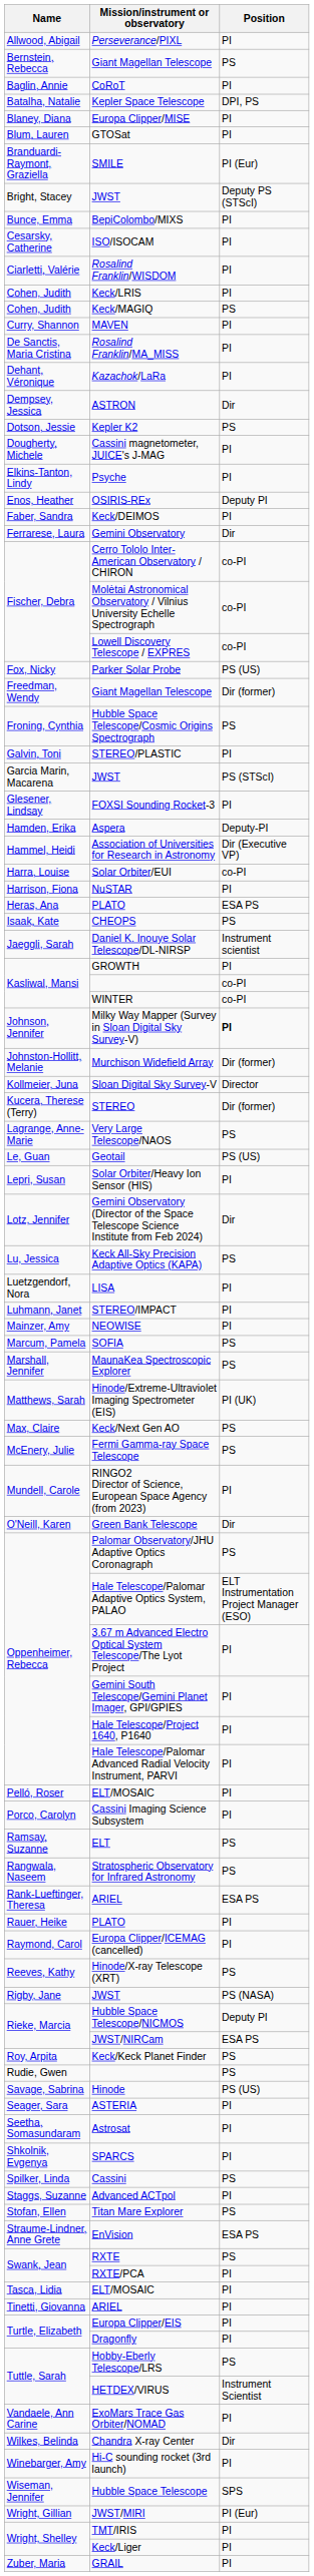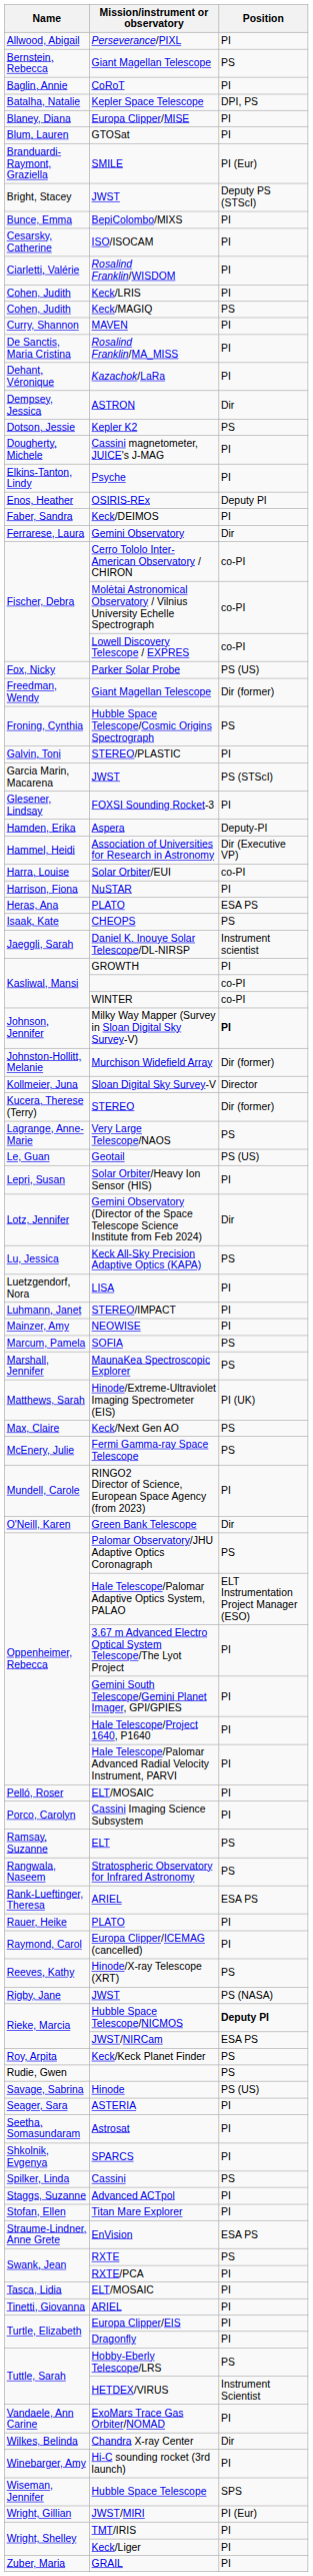 <table class="wikitable sortable" style="width:75%; background:light color">
 <tr>
 <th>Name</th>
 <th>Mission/instrument or observatory</th>
 <th>Position</th>
 </tr>
 <tr>
 <td><a href='#'>Allwood, Abigail</a></td>
 <td><a href='#'><em>Perseverance</em></a>/<a href='#'>PIXL</a></td>
 <td>PI</td>
 </tr>
 <tr>
 <td><a href='#'>Bernstein, Rebecca</a></td>
 <td><a href='#'>Giant Magellan Telescope</a></td>
 <td>PS</td>
 </tr>
 <tr>
 <td><a href='#'>Baglin, Annie</a></td>
 <td><a href='#'>CoRoT</a></td>
 <td>PI</td>
 </tr>
 <tr>
 <td><a href='#'>Batalha, Natalie</a></td>
 <td><a href='#'>Kepler Space Telescope</a></td>
 <td>DPI, PS</td>
 </tr>
 <tr>
 <td><a href='#'>Blaney, Diana</a></td>
 <td><a href='#'>Europa Clipper</a>/<a href='#'>MISE</a></td>
 <td>PI</td>
 </tr>
 <tr>
 <td><a href='#'>Blum, Lauren</a></td>
 <td>GTOSat</td>
 <td>PI</td>
 </tr>
 <tr>
 <td><a href='#'>Branduardi-Raymont, Graziella</a></td>
 <td><a href='#'>SMILE</a></td>
 <td>PI (Eur)</td>
 </tr>
 <tr>
 <td>Bright, Stacey</td>
 <td><a href='#'>JWST</a></td>
 <td>Deputy PS (STScI)</td>
 </tr>
 <tr>
 <td><a href='#'>Bunce, Emma</a></td>
 <td><a href='#'>BepiColombo</a>/MIXS</td>
 <td>PI</td>
 </tr>
 <tr>
 <td><a href='#'>Cesarsky, Catherine</a></td>
 <td><a href='#'>ISO</a>/ISOCAM</td>
 <td>PI</td>
 </tr>
 <tr>
 <td><a href='#'>Ciarletti, Valérie</a></td>
 <td><a href='#'><em>Rosalind Franklin</em></a>/<a href='#'>WISDOM</a></td>
 <td>PI</td>
 </tr>
 <tr>
 <td><a href='#'>Cohen, Judith</a></td>
 <td><a href='#'>Keck</a>/LRIS</td>
 <td>PI</td>
 </tr>
 <tr>
 <td><a href='#'>Cohen, Judith</a></td>
 <td><a href='#'>Keck</a>/MAGIQ</td>
 <td>PS</td>
 </tr>
 <tr>
 <td><a href='#'>Curry, Shannon</a></td>
 <td><a href='#'>MAVEN</a></td>
 <td>PI</td>
 </tr>
 <tr>
 <td><a href='#'>De Sanctis, Maria Cristina</a></td>
 <td><a href='#'><em>Rosalind Franklin</em></a>/<a href='#'>MA_MISS</a></td>
 <td>PI</td>
 </tr>
 <tr>
 <td><a href='#'>Dehant, Véronique</a></td>
 <td><em><a href='#'>Kazachok</a></em>/<a href='#'>LaRa</a></td>
 <td>PI</td>
 </tr>
 <tr>
 <td><a href='#'>Dempsey, Jessica</a></td>
 <td><a href='#'>ASTRON</a></td>
 <td>Dir</td>
 </tr>
 <tr>
 <td><a href='#'>Dotson, Jessie</a></td>
 <td><a href='#'>Kepler K2</a></td>
 <td>PS</td>
 </tr>
 <tr>
 <td><a href='#'>Dougherty, Michele</a></td>
 <td><a href='#'>Cassini</a> magnetometer, <a href='#'>JUICE</a>'s J-MAG</td>
 <td>PI</td>
 </tr>
 <tr>
 <td><a href='#'>Elkins-Tanton, Lindy</a></td>
 <td><a href='#'>Psyche</a></td>
 <td>PI</td>
 </tr>
 <tr>
 <td><a href='#'>Enos, Heather</a></td>
 <td><a href='#'>OSIRIS-REx</a></td>
 <td>Deputy PI</td>
 </tr>
 <tr>
 <td><a href='#'>Faber, Sandra</a></td>
 <td><a href='#'>Keck</a>/DEIMOS</td>
 <td>PI</td>
 </tr>
 <tr>
 <td><a href='#'>Ferrarese, Laura</a></td>
 <td><a href='#'>Gemini Observatory</a></td>
 <td>Dir</td>
 </tr>
 <tr>
 <td rowspan="3"><a href='#'>Fischer, Debra</a></td>
 <td><a href='#'>Cerro Tololo Inter-American Observatory</a> / CHIRON</td>
 <td>co-PI</td>
 </tr>
 <tr>
 <td><a href='#'>Molėtai Astronomical Observatory</a> / Vilnius University Echelle Spectrograph</td>
 <td>co-PI </td>
 </tr>
 <tr>
 <td><a href='#'>Lowell Discovery Telescope</a> / <a href='#'>EXPRES</a></td>
 <td>co-PI</td>
 </tr>
 <tr>
 <td><a href='#'>Fox, Nicky</a></td>
 <td><a href='#'>Parker Solar Probe</a></td>
 <td>PS (US)</td>
 </tr>
 <tr>
 <td><a href='#'>Freedman, Wendy</a></td>
 <td><a href='#'>Giant Magellan Telescope</a></td>
 <td>Dir (former)</td>
 </tr>
 <tr>
 <td><a href='#'>Froning, Cynthia</a></td>
 <td><a href='#'>Hubble Space Telescope</a>/<a href='#'>Cosmic Origins Spectrograph</a></td>
 <td>PS</td>
 </tr>
 <tr>
 <td><a href='#'>Galvin, Toni</a></td>
 <td><a href='#'>STEREO</a>/PLASTIC</td>
 <td>PI</td>
 </tr>
 <tr>
 <td>Garcia Marin, Macarena</td>
 <td><a href='#'>JWST</a></td>
 <td>PS (STScI)</td>
 </tr>
 <tr>
 <td><a href='#'>Glesener, Lindsay</a></td>
 <td><a href='#'>FOXSI Sounding Rocket</a>-3</td>
 <td>PI</td>
 </tr>
 <tr>
 <td><a href='#'>Hamden, Erika</a></td>
 <td><a href='#'>Aspera</a></td>
 <td>Deputy-PI</td>
 </tr>
 <tr>
 <td><a href='#'>Hammel, Heidi</a></td>
 <td><a href='#'>Association of Universities for Research in Astronomy</a></td>
 <td>Dir (Executive VP)</td>
 </tr>
 <tr>
 <td><a href='#'>Harra, Louise</a></td>
 <td><a href='#'>Solar Orbiter</a>/EUI</td>
 <td>co-PI</td>
 </tr>
 <tr>
 <td><a href='#'>Harrison, Fiona</a></td>
 <td><a href='#'>NuSTAR</a></td>
 <td>PI</td>
 </tr>
 <tr>
 <td><a href='#'>Heras, Ana</a></td>
 <td><a href='#'>PLATO</a></td>
 <td>ESA PS</td>
 </tr>
 <tr>
 <td><a href='#'>Isaak, Kate</a></td>
 <td><a href='#'>CHEOPS</a></td>
 <td>PS</td>
 </tr>
 <tr>
 <td><a href='#'>Jaeggli, Sarah</a></td>
 <td><a href='#'>Daniel K. Inouye Solar Telescope</a>/DL-NIRSP</td>
 <td>Instrument scientist</td>
 </tr>
 <tr>
 <td rowspan="3"><a href='#'>Kasliwal, Mansi</a></td>
 <td>GROWTH</td>
 <td>PI</td>
 </tr>
 <tr>
 <td></td>
 <td>co-PI</td>
 </tr>
 <tr>
 <td>WINTER</td>
 <td>co-PI</td>
 </tr>
 <tr>
 <td><a href='#'>Johnson, Jennifer</a></td>
 <td>Milky Way Mapper (Survey in <a href='#'>Sloan Digital Sky Survey</a>-V)</td>
 <td><strong>PI</strong></td>
 </tr>
 <tr>
 <td><a href='#'>Johnston-Hollitt, Melanie</a></td>
 <td><a href='#'> Murchison Widefield Array</a></td>
 <td>Dir (former)</td>
 </tr>
 <tr>
 <td><a href='#'>Kollmeier, Juna</a></td>
 <td><a href='#'>Sloan Digital Sky Survey</a>-V</td>
 <td>Director</td>
 </tr>
 <tr>
 <td><a href='#'>Kucera, Therese</a> (Terry)</td>
 <td><a href='#'>STEREO</a></td>
 <td>Dir (former)</td>
 </tr>
 <tr>
 <td><a href='#'>Lagrange, Anne-Marie</a></td>
 <td><a href='#'>Very Large Telescope</a>/NAOS</td>
 <td>PS</td>
 </tr>
 <tr>
 <td><a href='#'>Le, Guan</a></td>
 <td><a href='#'>Geotail</a></td>
 <td>PS (US)</td>
 </tr>
 <tr>
 <td><a href='#'>Lepri, Susan</a></td>
 <td><a href='#'>Solar Orbiter</a>/Heavy Ion Sensor (HIS)</td>
 <td>PI</td>
 </tr>
 <tr>
 <td><a href='#'>Lotz, Jennifer</a></td>
 <td><a href='#'>Gemini Observatory</a> (Director of the Space Telescope Science Institute from Feb 2024)</td>
 <td>Dir</td>
 </tr>
 <tr>
 <td><a href='#'>Lu, Jessica</a></td>
 <td><a href='#'>Keck All-Sky Precision Adaptive Optics (KAPA)</a></td>
 <td>PS</td>
 </tr>
 <tr>
 <td>Luetzgendorf, Nora</td>
 <td><a href='#'>LISA</a></td>
 <td>PI</td>
 </tr>
 <tr>
 <td><a href='#'>Luhmann, Janet</a></td>
 <td><a href='#'>STEREO</a>/IMPACT</td>
 <td>PI</td>
 </tr>
 <tr>
 <td><a href='#'>Mainzer, Amy</a></td>
 <td><a href='#'>NEOWISE</a></td>
 <td>PI</td>
 </tr>
 <tr>
 <td><a href='#'>Marcum, Pamela</a></td>
 <td><a href='#'>SOFIA</a></td>
 <td>PS</td>
 </tr>
 <tr>
 <td><a href='#'>Marshall, Jennifer</a></td>
 <td><a href='#'>MaunaKea Spectroscopic Explorer</a></td>
 <td>PS</td>
 </tr>
 <tr>
 <td><a href='#'>Matthews, Sarah</a></td>
 <td><a href='#'>Hinode</a>/Extreme-Ultraviolet Imaging Spectrometer (EIS)</td>
 <td>PI (UK)</td>
 </tr>
 <tr>
 <td><a href='#'>Max, Claire</a></td>
 <td><a href='#'>Keck</a>/Next Gen AO</td>
 <td>PS</td>
 </tr>
 <tr>
 <td><a href='#'>McEnery, Julie</a></td>
 <td><a href='#'>Fermi Gamma-ray Space Telescope</a></td>
 <td>PS</td>
 </tr>
 <tr>
 <td><a href='#'>Mundell, Carole</a></td>
 <td>RINGO2<br>Director of Science, European Space Agency (from 2023)</td>
 <td>PI</td>
 </tr>
 <tr>
 <td><a href='#'>O'Neill, Karen</a></td>
 <td><a href='#'>Green Bank Telescope</a></td>
 <td>Dir</td>
 </tr>
 <tr>
 <td rowspan="6"><a href='#'>Oppenheimer, Rebecca</a></td>
 <td><a href='#'>Palomar Observatory</a>/JHU Adaptive Optics Coronagraph</td>
 <td>PS</td>
 </tr>
 <tr>
 <td><a href='#'>Hale Telescope</a>/Palomar Adaptive Optics System, PALAO</td>
 <td>ELT Instrumentation Project Manager (ESO)</td>
 </tr>
 <tr>
 <td><a href='#'>3.67 m Advanced Electro Optical System Telescope</a>/The Lyot Project</td>
 <td>PI</td>
 </tr>
 <tr>
 <td><a href='#'>Gemini South Telescope</a>/<a href='#'>Gemini Planet Imager</a>, GPI/GPIES</td>
 <td>PI</td>
 </tr>
 <tr>
 <td><a href='#'>Hale Telescope</a>/<a href='#'>Project 1640</a>, P1640</td>
 <td>PI</td>
 </tr>
 <tr>
 <td><a href='#'>Hale Telescope</a>/Palomar Advanced Radial Velocity Instrument, PARVI</td>
 <td>PI</td>
 </tr>
 <tr>
 <td><a href='#'>Pelló, Roser</a></td>
 <td><a href='#'>ELT</a>/MOSAIC</td>
 <td>PI</td>
 </tr>
 <tr>
 <td><a href='#'>Porco, Carolyn</a></td>
 <td><a href='#'>Cassini</a> Imaging Science Subsystem</td>
 <td>PI</td>
 </tr>
 <tr>
 <td><a href='#'>Ramsay, Suzanne</a></td>
 <td><a href='#'>ELT</a></td>
 <td>PS</td>
 </tr>
 <tr>
 <td><a href='#'>Rangwala, Naseem</a></td>
 <td><a href='#'>Stratospheric Observatory for Infrared Astronomy</a></td>
 <td>PS</td>
 </tr>
 <tr>
 <td><a href='#'>Rank-Lueftinger, Theresa</a></td>
 <td><a href='#'>ARIEL</a></td>
 <td>ESA PS</td>
 </tr>
 <tr>
 <td><a href='#'>Rauer, Heike</a></td>
 <td><a href='#'>PLATO</a></td>
 <td>PI</td>
 </tr>
 <tr>
 <td><a href='#'>Raymond, Carol</a></td>
 <td><a href='#'>Europa Clipper</a>/<a href='#'>ICEMAG</a> (cancelled)</td>
 <td>PI</td>
 </tr>
 <tr>
 <td><a href='#'>Reeves, Kathy</a></td>
 <td><a href='#'>Hinode</a>/X-ray Telescope (XRT)</td>
 <td>PS</td>
 </tr>
 <tr>
 <td><a href='#'>Rigby, Jane</a></td>
 <td><a href='#'>JWST</a></td>
 <td>PS (NASA)</td>
 </tr>
 <tr>
 <td rowspan="2"><a href='#'>Rieke, Marcia</a></td>
 <td><a href='#'>Hubble Space Telescope</a>/<a href='#'>NICMOS</a></td>
-<td>Deputy PI</td>
+<td><strong>Deputy PI</strong></td>
 </tr>
 <tr>
 <td><a href='#'>JWST</a>/<a href='#'>NIRCam</a></td>
 <td>ESA PS </td>
 </tr>
 <tr>
 <td><a href='#'>Roy, Arpita</a></td>
 <td><a href='#'>Keck</a>/Keck Planet Finder</td>
 <td>PS</td>
 </tr>
 <tr>
 <td>Rudie, Gwen</td>
 <td></td>
 <td>PS</td>
 </tr>
 <tr>
 <td><a href='#'>Savage, Sabrina</a></td>
 <td><a href='#'>Hinode</a></td>
 <td>PS (US)</td>
 </tr>
 <tr>
 <td><a href='#'>Seager, Sara</a></td>
 <td><a href='#'>ASTERIA</a></td>
 <td>PI</td>
 </tr>
 <tr>
 <td><a href='#'>Seetha, Somasundaram</a></td>
 <td><a href='#'>Astrosat</a></td>
 <td>PI</td>
 </tr>
 <tr>
 <td><a href='#'>Shkolnik, Evgenya</a></td>
 <td><a href='#'>SPARCS</a></td>
 <td>PI</td>
 </tr>
 <tr>
 <td><a href='#'>Spilker, Linda</a></td>
 <td><a href='#'>Cassini</a></td>
 <td>PS</td>
 </tr>
 <tr>
 <td><a href='#'>Staggs, Suzanne</a></td>
 <td><a href='#'>Advanced ACTpol</a></td>
 <td>PI</td>
 </tr>
 <tr>
 <td><a href='#'>Stofan, Ellen</a></td>
 <td><a href='#'>Titan Mare Explorer</a></td>
-<td>PS</td>
+<td>PI</td>
 </tr>
 <tr>
 <td><a href='#'>Straume-Lindner, Anne Grete</a></td>
 <td><a href='#'>EnVision</a></td>
 <td>ESA PS</td>
 </tr>
 <tr>
 <td rowspan="2"><a href='#'>Swank, Jean</a></td>
 <td><a href='#'>RXTE</a></td>
 <td>PS</td>
 </tr>
 <tr>
 <td><a href='#'>RXTE</a>/PCA</td>
 <td>PI</td>
 </tr>
 <tr>
 <td><a href='#'>Tasca, Lidia</a></td>
 <td><a href='#'>ELT</a>/MOSAIC</td>
 <td>PI</td>
 </tr>
 <tr>
 <td><a href='#'>Tinetti, Giovanna</a></td>
 <td><a href='#'>ARIEL</a></td>
 <td>PI</td>
 </tr>
 <tr>
 <td rowspan="2"><a href='#'>Turtle, Elizabeth</a></td>
 <td><a href='#'>Europa Clipper</a>/<a href='#'>EIS</a></td>
 <td>PI</td>
 </tr>
 <tr>
 <td><a href='#'>Dragonfly</a></td>
 <td>PI</td>
 </tr>
 <tr>
 <td rowspan="2"><a href='#'>Tuttle, Sarah</a></td>
 <td><a href='#'>Hobby-Eberly Telescope</a>/LRS</td>
 <td>PS</td>
 </tr>
 <tr>
 <td><a href='#'>HETDEX</a>/VIRUS</td>
 <td>Instrument Scientist</td>
 </tr>
 <tr>
 <td><a href='#'>Vandaele, Ann Carine</a></td>
 <td><a href='#'>ExoMars Trace Gas Orbiter</a>/<a href='#'>NOMAD</a></td>
 <td>PI</td>
 </tr>
 <tr>
 <td><a href='#'>Wilkes, Belinda</a></td>
 <td><a href='#'>Chandra</a> X-ray Center</td>
 <td>Dir</td>
 </tr>
 <tr>
 <td><a href='#'>Winebarger, Amy</a></td>
 <td><a href='#'>Hi-C</a> sounding rocket (3rd launch)</td>
 <td>PI</td>
 </tr>
 <tr>
 <td><a href='#'>Wiseman, Jennifer</a></td>
 <td><a href='#'>Hubble Space Telescope</a></td>
 <td>SPS</td>
 </tr>
 <tr>
 <td><a href='#'>Wright, Gillian</a></td>
 <td><a href='#'>JWST</a>/<a href='#'>MIRI</a></td>
 <td>PI (Eur)</td>
 </tr>
 <tr>
 <td rowspan="2"><a href='#'>Wright, Shelley</a></td>
 <td><a href='#'>TMT</a>/IRIS</td>
 <td>PI</td>
 </tr>
 <tr>
 <td><a href='#'>Keck</a>/Liger</td>
 <td>PI</td>
 </tr>
 <tr>
 <td><a href='#'>Zuber, Maria</a></td>
 <td><a href='#'>GRAIL</a></td>
 <td>PI</td>
 </tr>
 </table>
